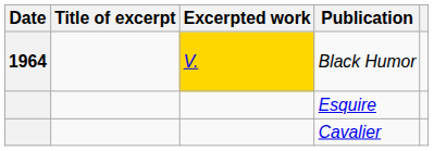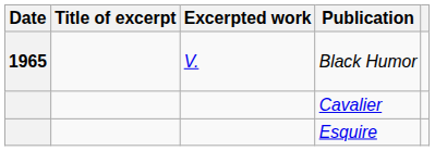 <table class="wikitable plainrowheaders sortable">
 <tr>
 <th scope="col">Date</th>
 <th scope="col">Title of excerpt</th>
 <th scope="col">Excerpted work</th>
 <th scope="col">Publication</th>
 <th scope="col" class="unsortable"></th>
 </tr>
 <tr style="height:3.5em;">
-<th>1964</th>
+<th>1965</th>
 <td></td>
-<td style="background: gold;"><em><a href='#'>V.</a></em></td>
+<td><em><a href='#'>V.</a></em></td>
 <td><em>Black Humor</em></td>
+<td style="text-align:center;"></td>
+</tr>
+<tr>
+<th></th>
+<td></td>
+<td></td>
+<td><em><a href='#'>Cavalier</a></em></td>
 <td style="text-align:center;"></td>
 </tr>
 <tr>
 <th></th>
 <td></td>
 <td></td>
 <td><em><a href='#'>Esquire</a></em></td>
 <td style="text-align:center;"></td>
 </tr>
-<tr>
-<th></th>
-<td></td>
-<td></td>
-<td><em><a href='#'>Cavalier</a></em></td>
-<td style="text-align:center;"></td>
-</tr>
 </table>
